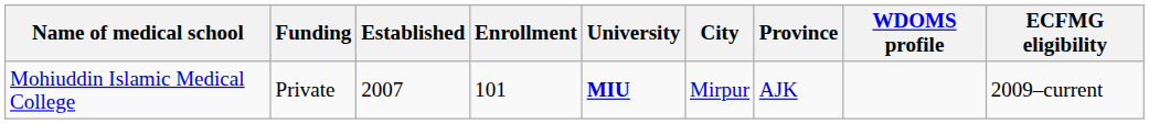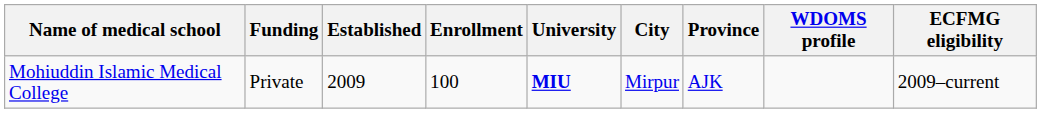 <table class="wikitable sortable static-row-numbers static-row-header-hash">
 <tr>
 <th>Name of medical school</th>
 <th>Funding</th>
 <th>Established</th>
 <th>Enrollment</th>
 <th>University</th>
 <th>City</th>
 <th>Province</th>
 <th><a href='#'>WDOMS</a> profile</th>
 <th>ECFMG eligibility</th>
 </tr>
 <tr>
 <td><a href='#'>Mohiuddin Islamic Medical College</a></td>
 <td>Private</td>
-<td>2007</td>
-<td>101</td>
+<td>2009</td>
+<td>100</td>
 <td><strong><a href='#'>MIU</a></strong></td>
 <td><a href='#'>Mirpur</a></td>
 <td><a href='#'>AJK</a></td>
 <td></td>
 <td>2009–current</td>
 </tr>
 </table>
